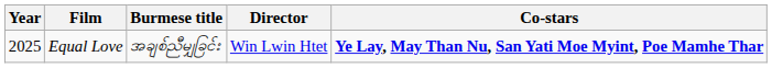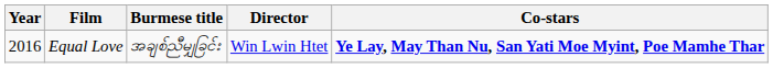 <table class="wikitable plainrowheaders sortable">
 <tr>
 <th>Year</th>
 <th>Film</th>
 <th>Burmese title</th>
 <th>Director</th>
 <th>Co-stars</th>
 </tr>
 <tr>
-<td rowspan="1">2025</td>
+<td rowspan="1">2016</td>
 <td><em>Equal Love</em></td>
 <td><em>အချစ်ညီမျှခြင်း</em></td>
 <td><a href='#'>Win Lwin Htet</a></td>
 <td><strong><a href='#'>Ye Lay</a>, <a href='#'>May Than Nu</a>, <a href='#'>San Yati Moe Myint</a>, <a href='#'>Poe Mamhe Thar</a></strong></td>
 </tr>
 </table>
